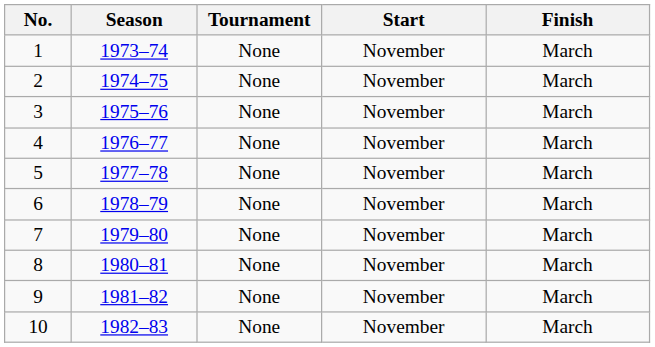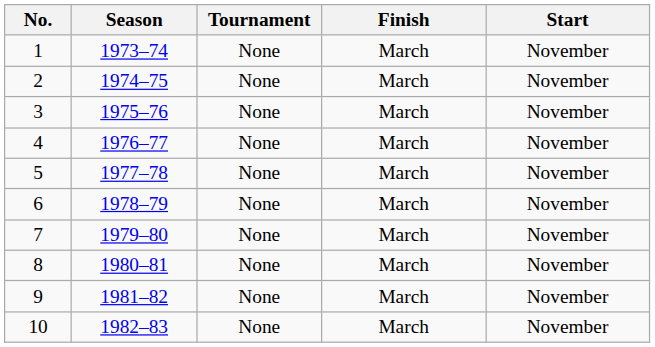 <table class="wikitable">
 <tr>
 <th style="width:3em">No.</th>
 <th style="width:6em">Season</th>
 <th style="width:6em">Tournament</th>
+<th style="width:8em">Finish</th>
 <th style="width:8em">Start</th>
-<th style="width:8em">Finish</th>
 </tr>
 <tr style="text-align:center;">
 <td>1</td>
 <td><a href='#'>1973–74</a></td>
 <td>None</td>
+<td>March</td>
 <td>November</td>
-<td>March</td>
 </tr>
 <tr style="text-align:center;">
 <td>2</td>
 <td><a href='#'>1974–75</a></td>
 <td>None</td>
+<td>March</td>
 <td>November</td>
-<td>March</td>
 </tr>
 <tr style="text-align:center;">
 <td>3</td>
 <td><a href='#'>1975–76</a></td>
 <td>None</td>
+<td>March</td>
 <td>November</td>
-<td>March</td>
 </tr>
 <tr style="text-align:center;">
 <td>4</td>
 <td><a href='#'>1976–77</a></td>
 <td>None</td>
+<td>March</td>
 <td>November</td>
-<td>March</td>
 </tr>
 <tr style="text-align:center;">
 <td>5</td>
 <td><a href='#'>1977–78</a></td>
 <td>None</td>
+<td>March</td>
 <td>November</td>
-<td>March</td>
 </tr>
 <tr style="text-align:center;">
 <td>6</td>
 <td><a href='#'>1978–79</a></td>
 <td>None</td>
+<td>March</td>
 <td>November</td>
-<td>March</td>
 </tr>
 <tr style="text-align:center;">
 <td>7</td>
 <td><a href='#'>1979–80</a></td>
 <td>None</td>
+<td>March</td>
 <td>November</td>
-<td>March</td>
 </tr>
 <tr style="text-align:center;">
 <td>8</td>
 <td><a href='#'>1980–81</a></td>
 <td>None</td>
+<td>March</td>
 <td>November</td>
-<td>March</td>
 </tr>
 <tr style="text-align:center;">
 <td>9</td>
 <td><a href='#'>1981–82</a></td>
 <td>None</td>
+<td>March</td>
 <td>November</td>
-<td>March</td>
 </tr>
 <tr style="text-align:center;">
 <td>10</td>
 <td><a href='#'>1982–83</a></td>
 <td>None</td>
+<td>March</td>
 <td>November</td>
-<td>March</td>
 </tr>
 </table>
